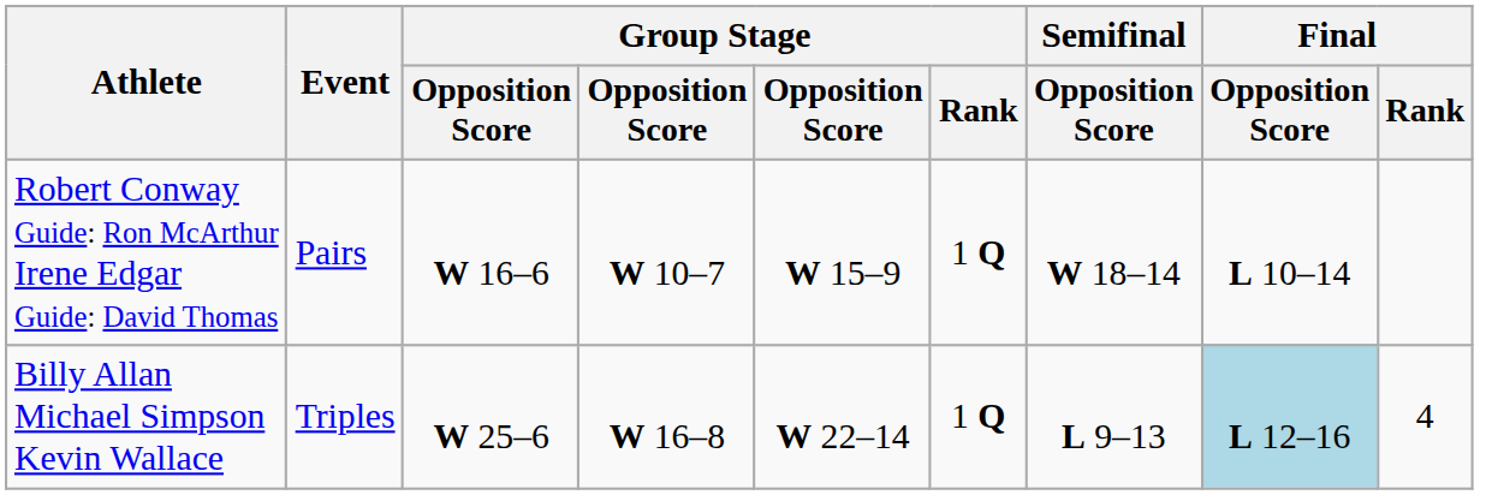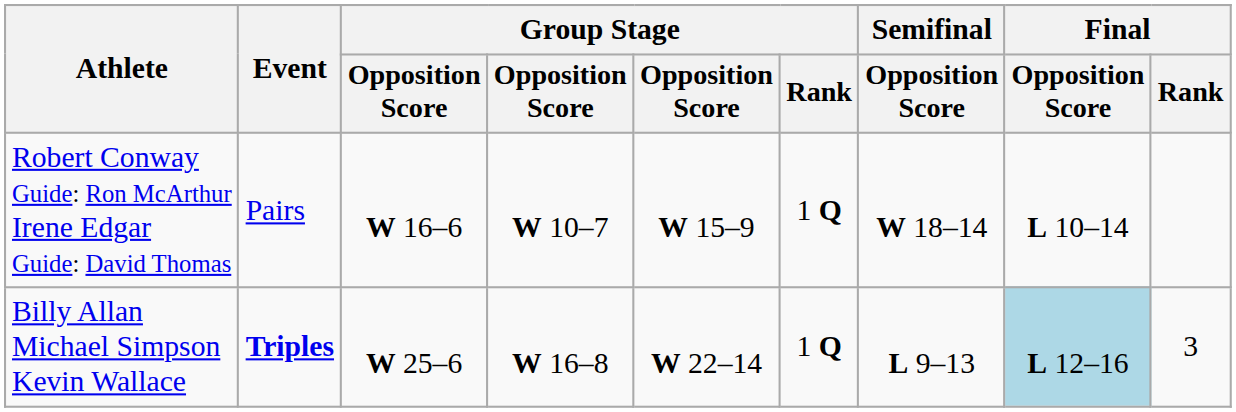 <table class="wikitable" style="font-size:90%">
 <tr>
 <th rowspan=2>Athlete</th>
 <th rowspan=2>Event</th>
 <th colspan=4>Group Stage</th>
 <th>Semifinal</th>
 <th colspan=2>Final</th>
 </tr>
 <tr style="font-size:95%">
 <th>Opposition<br>Score</th>
 <th>Opposition<br>Score</th>
 <th>Opposition<br>Score</th>
 <th>Rank</th>
 <th>Opposition<br>Score</th>
 <th>Opposition<br>Score</th>
 <th>Rank</th>
 </tr>
 <tr align=center>
 <td align=left><a href='#'>Robert Conway</a><br><small><a href='#'>Guide</a>: <a href='#'>Ron McArthur</a></small><br><a href='#'>Irene Edgar</a><br><small><a href='#'>Guide</a>: <a href='#'>David Thomas</a></small></td>
 <td align=left><a href='#'>Pairs</a></td>
 <td><br><strong>W</strong> 16–6</td>
 <td><br><strong>W</strong> 10–7</td>
 <td><br><strong>W</strong> 15–9</td>
 <td>1 <strong>Q</strong></td>
 <td><br><strong>W</strong> 18–14</td>
 <td><br><strong>L</strong> 10–14</td>
 <td></td>
 </tr>
 <tr align=center>
 <td align=left><a href='#'>Billy Allan</a><br><a href='#'>Michael Simpson</a><br><a href='#'>Kevin Wallace</a></td>
-<td align=left><a href='#'>Triples</a></td>
+<td align=left><strong><a href='#'>Triples</a></strong></td>
 <td><br><strong>W</strong> 25–6</td>
 <td><br><strong>W</strong> 16–8</td>
 <td><br><strong>W</strong> 22–14</td>
 <td>1 <strong>Q</strong></td>
 <td><br><strong>L</strong> 9–13</td>
 <td style="background: lightblue;"><br><strong>L</strong> 12–16</td>
-<td>4</td>
+<td>3</td>
 </tr>
 </table>
